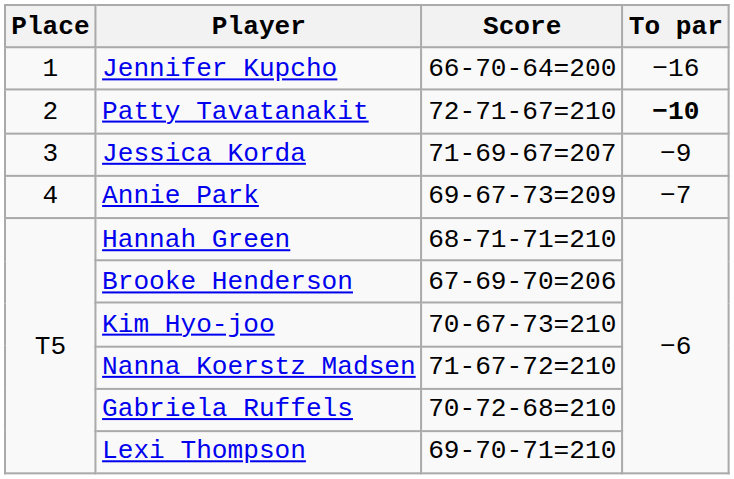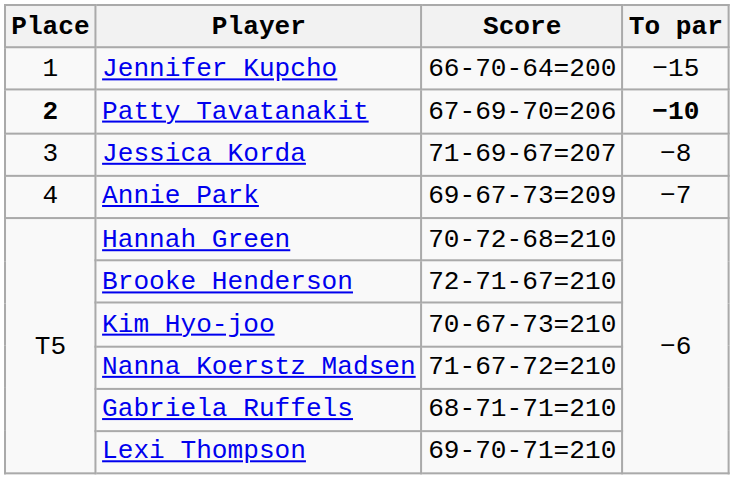 <table class="wikitable">
 <tr>
 <th>Place</th>
 <th>Player</th>
 <th>Score</th>
 <th>To par</th>
 </tr>
 <tr>
 <td align=center>1</td>
 <td> <a href='#'>Jennifer Kupcho</a></td>
 <td>66-70-64=200</td>
-<td align=center>−16</td>
+<td align=center>−15</td>
 </tr>
 <tr>
-<td align=center>2</td>
+<td align=center><strong>2</strong></td>
 <td> <a href='#'>Patty Tavatanakit</a></td>
-<td>72-71-67=210</td>
+<td>67-69-70=206</td>
 <td align=center><strong>−10</strong></td>
 </tr>
 <tr>
 <td align=center>3</td>
 <td> <a href='#'>Jessica Korda</a></td>
 <td>71-69-67=207</td>
-<td align=center>−9</td>
+<td align=center>−8</td>
 </tr>
 <tr>
 <td align=center>4</td>
 <td> <a href='#'>Annie Park</a></td>
 <td>69-67-73=209</td>
 <td align=center>−7</td>
 </tr>
 <tr>
 <td rowspan=6 align=center>T5</td>
 <td> <a href='#'>Hannah Green</a></td>
-<td>68-71-71=210</td>
+<td>70-72-68=210</td>
 <td rowspan=6 align=center>−6</td>
 </tr>
 <tr>
 <td> <a href='#'>Brooke Henderson</a></td>
-<td>67-69-70=206</td>
+<td>72-71-67=210</td>
 </tr>
 <tr>
 <td> <a href='#'>Kim Hyo-joo</a></td>
 <td>70-67-73=210</td>
 </tr>
 <tr>
 <td> <a href='#'>Nanna Koerstz Madsen</a></td>
 <td>71-67-72=210</td>
 </tr>
 <tr>
 <td> <a href='#'>Gabriela Ruffels</a></td>
-<td>70-72-68=210</td>
+<td>68-71-71=210</td>
 </tr>
 <tr>
 <td> <a href='#'>Lexi Thompson</a></td>
 <td>69-70-71=210</td>
 </tr>
 </table>
